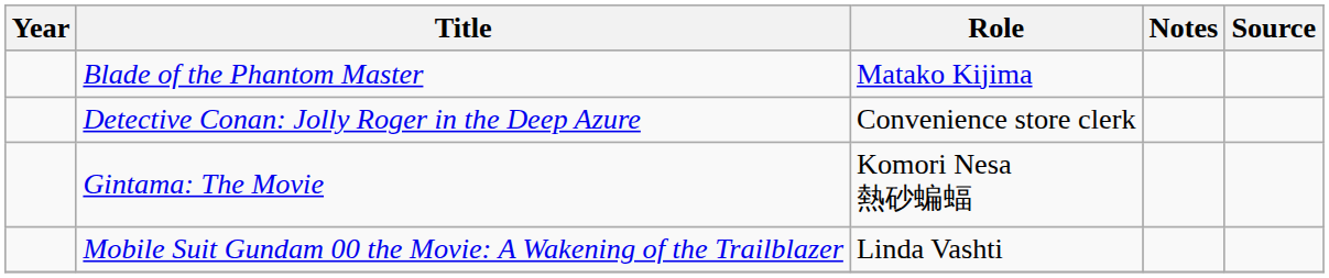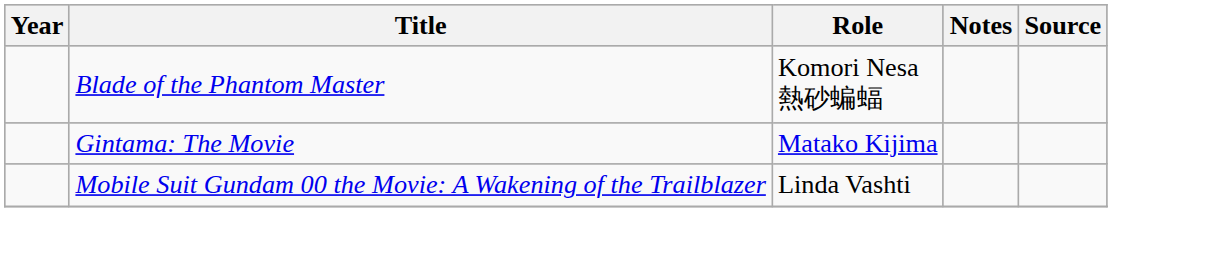 <table class="wikitable sortable plainrowheaders">
 <tr>
 <th>Year</th>
 <th>Title</th>
 <th>Role</th>
 <th class="unsortable">Notes</th>
 <th class="unsortable">Source</th>
 </tr>
 <tr>
 <td></td>
 <td><em><a href='#'>Blade of the Phantom Master</a></em></td>
-<td><a href='#'>Matako Kijima</a></td>
-<td></td>
-<td></td>
-</tr>
-<tr>
-<td></td>
-<td><em><a href='#'>Detective Conan: Jolly Roger in the Deep Azure</a></em></td>
-<td>Convenience store clerk</td>
+<td>Komori Nesa<br>熱砂蝙蝠</td>
 <td></td>
 <td></td>
 </tr>
 <tr>
 <td></td>
 <td><em><a href='#'>Gintama: The Movie</a></em></td>
-<td>Komori Nesa<br>熱砂蝙蝠</td>
+<td><a href='#'>Matako Kijima</a></td>
 <td></td>
 <td></td>
 </tr>
 <tr>
 <td></td>
 <td><em><a href='#'>Mobile Suit Gundam 00 the Movie: A Wakening of the Trailblazer</a></em></td>
 <td>Linda Vashti</td>
 <td></td>
 <td></td>
 </tr>
 <tr>
 </tr>
 </table>
